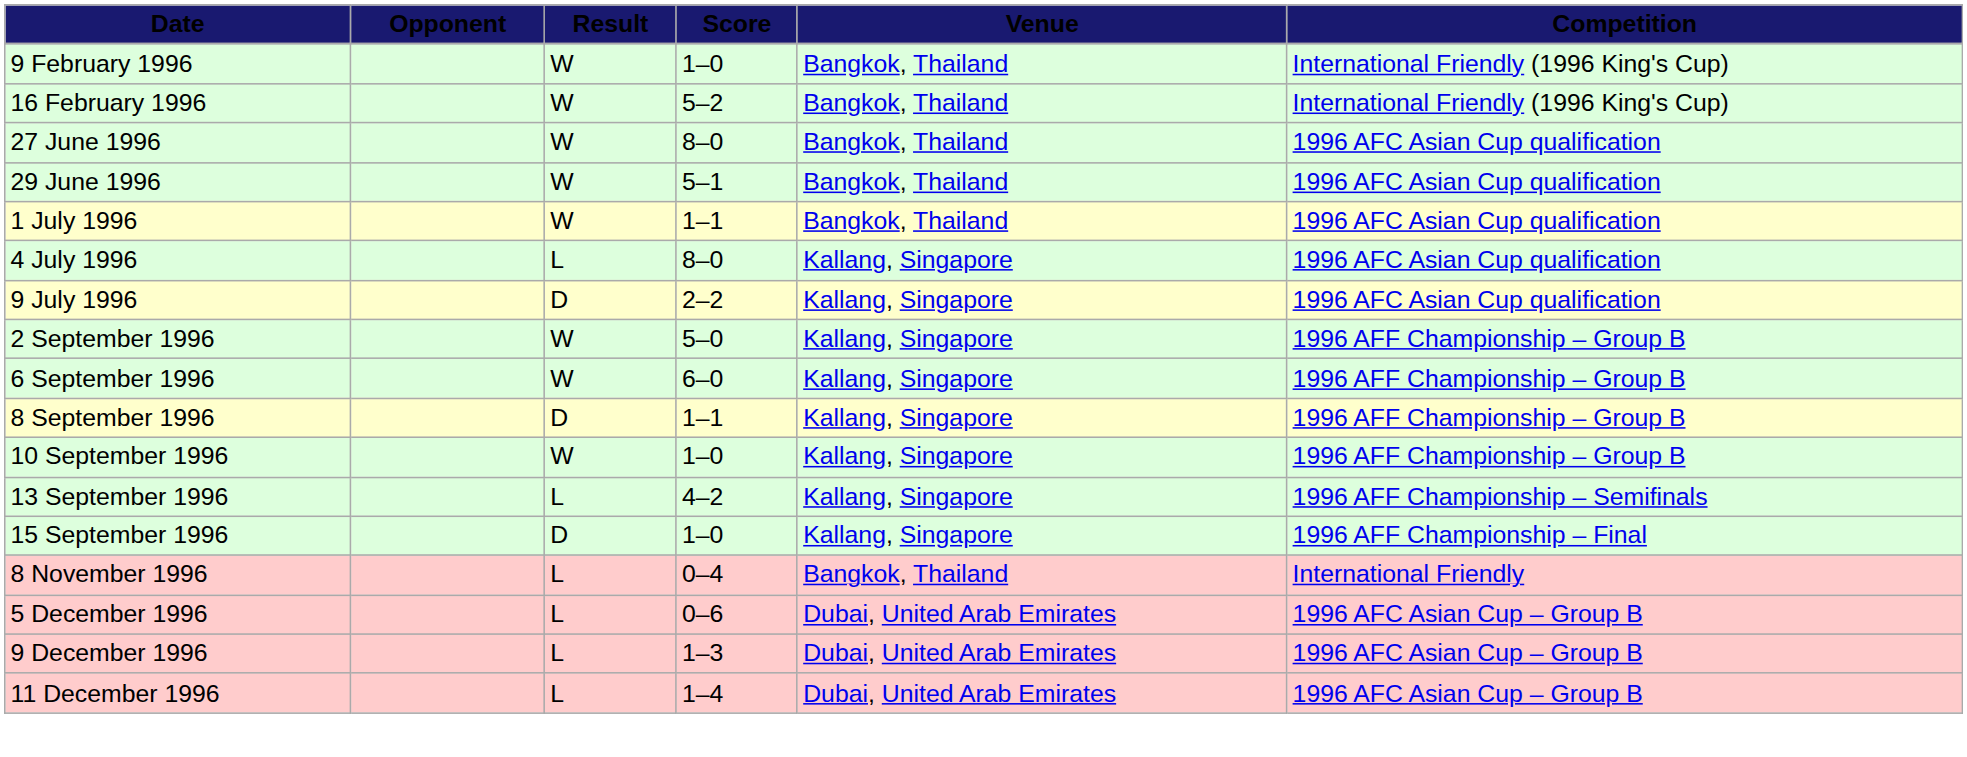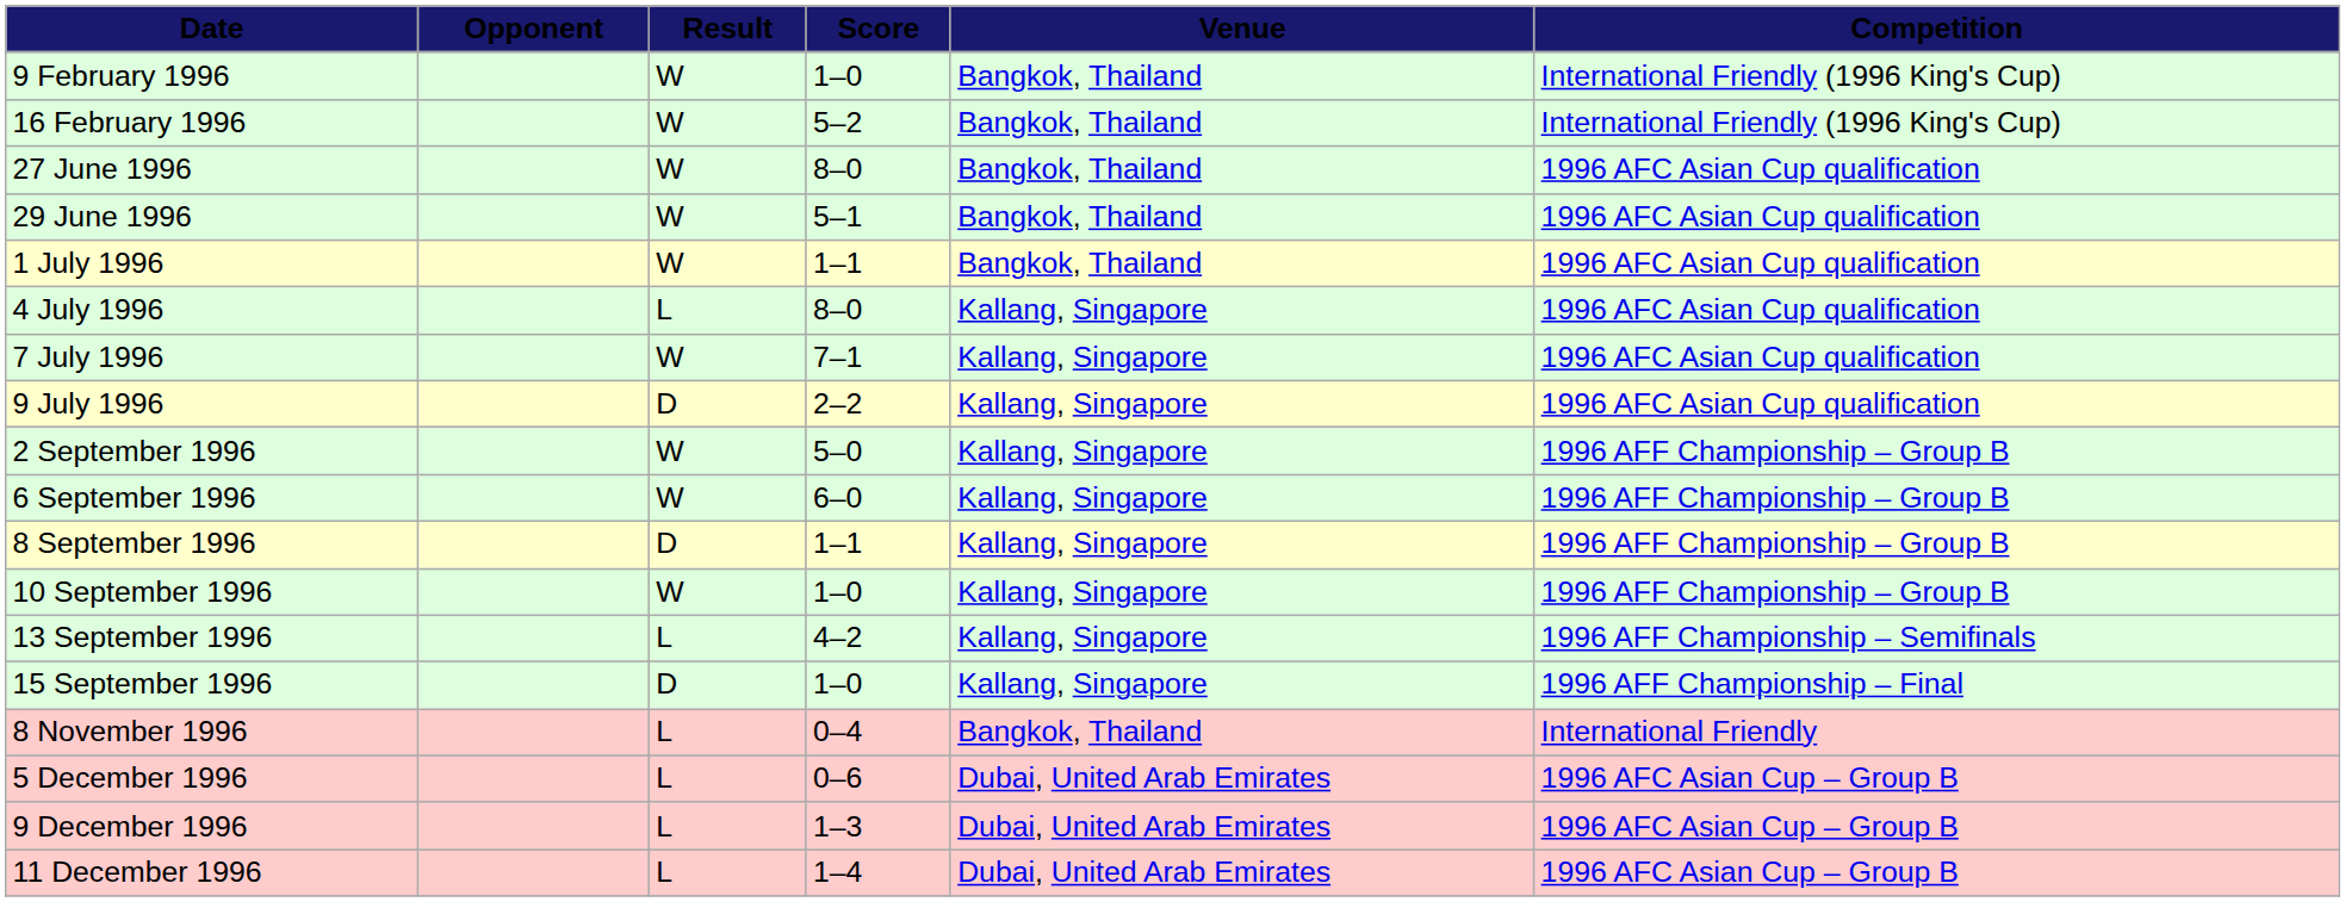 <table width=100% class="wikitable">
 <tr>
 <th style="background:#191970;"><span>Date</span></th>
 <th style="background:#191970;"><span>Opponent</span></th>
 <th style="background:#191970;"><span>Result</span></th>
 <th style="background:#191970;"><span>Score</span></th>
 <th style="background:#191970;"><span>Venue</span></th>
 <th style="background:#191970;"><span>Competition</span></th>
 </tr>
 <tr>
 </tr>
 <tr style="background:#dfd;">
 <td>9 February 1996</td>
 <td></td>
 <td>W</td>
 <td>1–0</td>
 <td> <a href='#'>Bangkok</a>, <a href='#'>Thailand</a></td>
 <td><a href='#'>International Friendly</a> (1996 King's Cup)</td>
 </tr>
 <tr style="background:#dfd;">
 <td>16 February 1996</td>
 <td></td>
 <td>W</td>
 <td>5–2</td>
 <td> <a href='#'>Bangkok</a>, <a href='#'>Thailand</a></td>
 <td><a href='#'>International Friendly</a> (1996 King's Cup)</td>
 </tr>
 <tr style="background:#dfd;">
 <td>27 June 1996</td>
 <td></td>
 <td>W</td>
 <td>8–0</td>
 <td> <a href='#'>Bangkok</a>, <a href='#'>Thailand</a></td>
 <td><a href='#'>1996 AFC Asian Cup qualification</a></td>
 </tr>
 <tr style="background:#dfd;">
 <td>29 June 1996</td>
 <td></td>
 <td>W</td>
 <td>5–1</td>
 <td> <a href='#'>Bangkok</a>, <a href='#'>Thailand</a></td>
 <td><a href='#'>1996 AFC Asian Cup qualification</a></td>
 </tr>
 <tr style="background:#ffc;">
 <td>1 July 1996</td>
 <td></td>
 <td>W</td>
 <td>1–1</td>
 <td> <a href='#'>Bangkok</a>, <a href='#'>Thailand</a></td>
 <td><a href='#'>1996 AFC Asian Cup qualification</a></td>
 </tr>
 <tr style="background:#dfd;">
 <td>4 July 1996</td>
 <td></td>
 <td>L</td>
 <td>8–0</td>
+<td> <a href='#'>Kallang</a>, <a href='#'>Singapore</a></td>
+<td><a href='#'>1996 AFC Asian Cup qualification</a></td>
+</tr>
+<tr style="background:#dfd;">
+<td>7 July 1996</td>
+<td></td>
+<td>W</td>
+<td>7–1</td>
 <td> <a href='#'>Kallang</a>, <a href='#'>Singapore</a></td>
 <td><a href='#'>1996 AFC Asian Cup qualification</a></td>
 </tr>
 <tr style="background:#ffc;">
 <td>9 July 1996</td>
 <td></td>
 <td>D</td>
 <td>2–2</td>
 <td> <a href='#'>Kallang</a>, <a href='#'>Singapore</a></td>
 <td><a href='#'>1996 AFC Asian Cup qualification</a></td>
 </tr>
 <tr style="background:#dfd;">
 <td>2 September 1996</td>
 <td></td>
 <td>W</td>
 <td>5–0</td>
 <td> <a href='#'>Kallang</a>, <a href='#'>Singapore</a></td>
 <td><a href='#'>1996 AFF Championship – Group B</a></td>
 </tr>
 <tr style="background:#dfd;">
 <td>6 September 1996</td>
 <td></td>
 <td>W</td>
 <td>6–0</td>
 <td> <a href='#'>Kallang</a>, <a href='#'>Singapore</a></td>
 <td><a href='#'>1996 AFF Championship – Group B</a></td>
 </tr>
 <tr style="background:#ffc;">
 <td>8 September 1996</td>
 <td></td>
 <td>D</td>
 <td>1–1</td>
 <td> <a href='#'>Kallang</a>, <a href='#'>Singapore</a></td>
 <td><a href='#'>1996 AFF Championship – Group B</a></td>
 </tr>
 <tr style="background:#dfd;">
 <td>10 September 1996</td>
 <td></td>
 <td>W</td>
 <td>1–0</td>
 <td> <a href='#'>Kallang</a>, <a href='#'>Singapore</a></td>
 <td><a href='#'>1996 AFF Championship – Group B</a></td>
 </tr>
 <tr style="background:#dfd;">
 <td>13 September 1996</td>
 <td></td>
 <td>L</td>
 <td>4–2</td>
 <td> <a href='#'>Kallang</a>, <a href='#'>Singapore</a></td>
 <td><a href='#'>1996 AFF Championship – Semifinals</a></td>
 </tr>
 <tr style="background:#dfd;">
 <td>15 September 1996</td>
 <td></td>
 <td>D</td>
 <td>1–0</td>
 <td> <a href='#'>Kallang</a>, <a href='#'>Singapore</a></td>
 <td><a href='#'>1996 AFF Championship – Final</a></td>
 </tr>
 <tr style="background:#fcc;">
 <td>8 November 1996</td>
 <td></td>
 <td>L</td>
 <td>0–4</td>
 <td> <a href='#'>Bangkok</a>, <a href='#'>Thailand</a></td>
 <td><a href='#'>International Friendly</a></td>
 </tr>
 <tr style="background:#fcc;">
 <td>5 December 1996</td>
 <td></td>
 <td>L</td>
 <td>0–6</td>
 <td> <a href='#'>Dubai</a>, <a href='#'>United Arab Emirates</a></td>
 <td><a href='#'>1996 AFC Asian Cup – Group B</a></td>
 </tr>
 <tr style="background:#fcc;">
 <td>9 December 1996</td>
 <td></td>
 <td>L</td>
 <td>1–3</td>
 <td> <a href='#'>Dubai</a>, <a href='#'>United Arab Emirates</a></td>
 <td><a href='#'>1996 AFC Asian Cup – Group B</a></td>
 </tr>
 <tr style="background:#fcc;">
 <td>11 December 1996</td>
 <td></td>
 <td>L</td>
 <td>1–4</td>
 <td> <a href='#'>Dubai</a>, <a href='#'>United Arab Emirates</a></td>
 <td><a href='#'>1996 AFC Asian Cup – Group B</a></td>
 </tr>
 </table>
